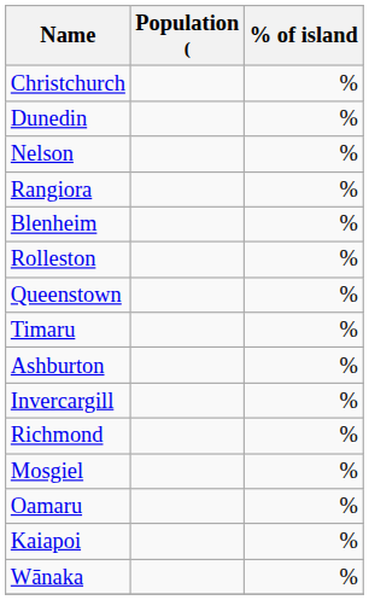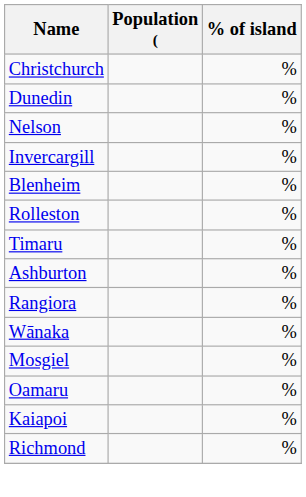 <table class="wikitable sortable" style="text-align:right;">
 <tr>
 <th>Name</th>
 <th>Population<br><small>(</small></th>
 <th>% of island</th>
 </tr>
 <tr>
 <td style="text-align:left;"><a href='#'>Christchurch</a></td>
 <td></td>
 <td>%</td>
 </tr>
 <tr>
 <td style="text-align:left;"><a href='#'>Dunedin</a></td>
 <td></td>
 <td>%</td>
 </tr>
 <tr>
 <td style="text-align:left;"><a href='#'>Nelson</a></td>
 <td></td>
 <td>%</td>
 </tr>
 <tr>
-<td style="text-align:left;"><a href='#'>Rangiora</a></td>
+<td style="text-align:left;"><a href='#'>Invercargill</a></td>
 <td></td>
 <td>%</td>
 </tr>
 <tr>
 <td style="text-align:left;"><a href='#'>Blenheim</a></td>
 <td></td>
 <td>%</td>
 </tr>
 <tr>
 <td style="text-align:left;"><a href='#'>Rolleston</a></td>
 <td></td>
 <td>%</td>
 </tr>
 <tr>
-<td style="text-align:left;"><a href='#'>Queenstown</a></td>
-<td></td>
-<td>%</td>
-</tr>
-<tr>
 <td style="text-align:left;"><a href='#'>Timaru</a></td>
 <td></td>
 <td>%</td>
 </tr>
 <tr>
 <td style="text-align:left;"><a href='#'>Ashburton</a></td>
 <td></td>
 <td>%</td>
 </tr>
 <tr>
-<td style="text-align:left;"><a href='#'>Invercargill</a></td>
+<td style="text-align:left;"><a href='#'>Rangiora</a></td>
 <td></td>
 <td>%</td>
 </tr>
 <tr>
-<td style="text-align:left;"><a href='#'>Richmond</a></td>
+<td style="text-align:left;"><a href='#'>Wānaka</a></td>
 <td></td>
 <td>%</td>
 </tr>
 <tr>
 <td style="text-align:left;"><a href='#'>Mosgiel</a></td>
 <td></td>
 <td>%</td>
 </tr>
 <tr>
 <td style="text-align:left;"><a href='#'>Oamaru</a></td>
 <td></td>
 <td>%</td>
 </tr>
 <tr>
 <td style="text-align:left;"><a href='#'>Kaiapoi</a></td>
 <td></td>
 <td>%</td>
 </tr>
 <tr>
-<td style="text-align:left;"><a href='#'>Wānaka</a></td>
+<td style="text-align:left;"><a href='#'>Richmond</a></td>
 <td></td>
 <td>%</td>
 </tr>
 <tr>
 </tr>
 </table>
